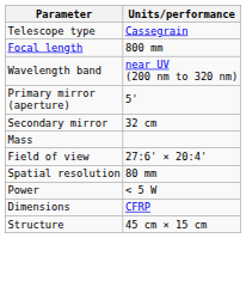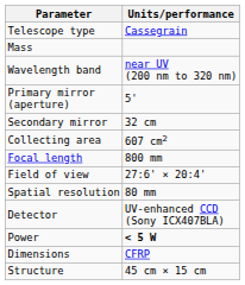 <table class="wikitable floatright">
 <tr>
 <th>Parameter</th>
 <th>Units/performance</th>
 </tr>
 <tr>
 <td>Telescope type</td>
 <td><a href='#'>Cassegrain</a></td>
 </tr>
 <tr>
-<td><a href='#'>Focal length</a></td>
-<td>800 mm</td>
+<td>Mass</td>
+<td></td>
 </tr>
 <tr>
 <td>Wavelength band</td>
 <td><a href='#'>near UV</a><br>(200 nm to 320 nm)</td>
 </tr>
 <tr>
 <td>Primary mirror<br>(aperture)</td>
 <td>5'</td>
 </tr>
 <tr>
 <td>Secondary mirror</td>
 <td>32 cm</td>
 </tr>
 <tr>
-<td>Mass</td>
-<td></td>
+<td>Collecting area</td>
+<td>607 cm<sup>2</sup></td>
+</tr>
+<tr>
+<td><a href='#'>Focal length</a></td>
+<td>800 mm</td>
 </tr>
 <tr>
 <td>Field of view</td>
 <td>27:6' × 20:4'</td>
 </tr>
 <tr>
 <td>Spatial resolution</td>
 <td>80 mm</td>
 </tr>
 <tr>
+<td>Detector</td>
+<td>UV-enhanced <a href='#'>CCD</a><br>(Sony ICX407BLA)</td>
+</tr>
+<tr>
 <td>Power</td>
-<td>< 5 W</td>
+<td><strong>< 5 W</strong></td>
 </tr>
 <tr>
 <td>Dimensions</td>
 <td><a href='#'>CFRP</a></td>
 </tr>
 <tr>
 <td>Structure</td>
 <td>45 cm × 15 cm</td>
 </tr>
 </table>
